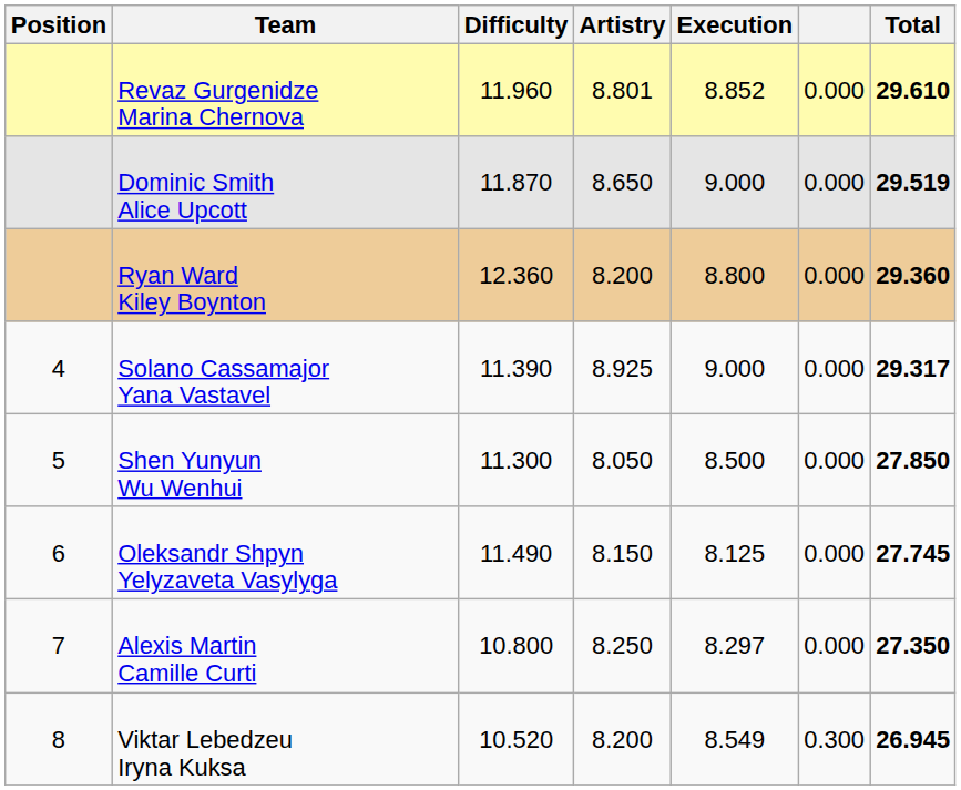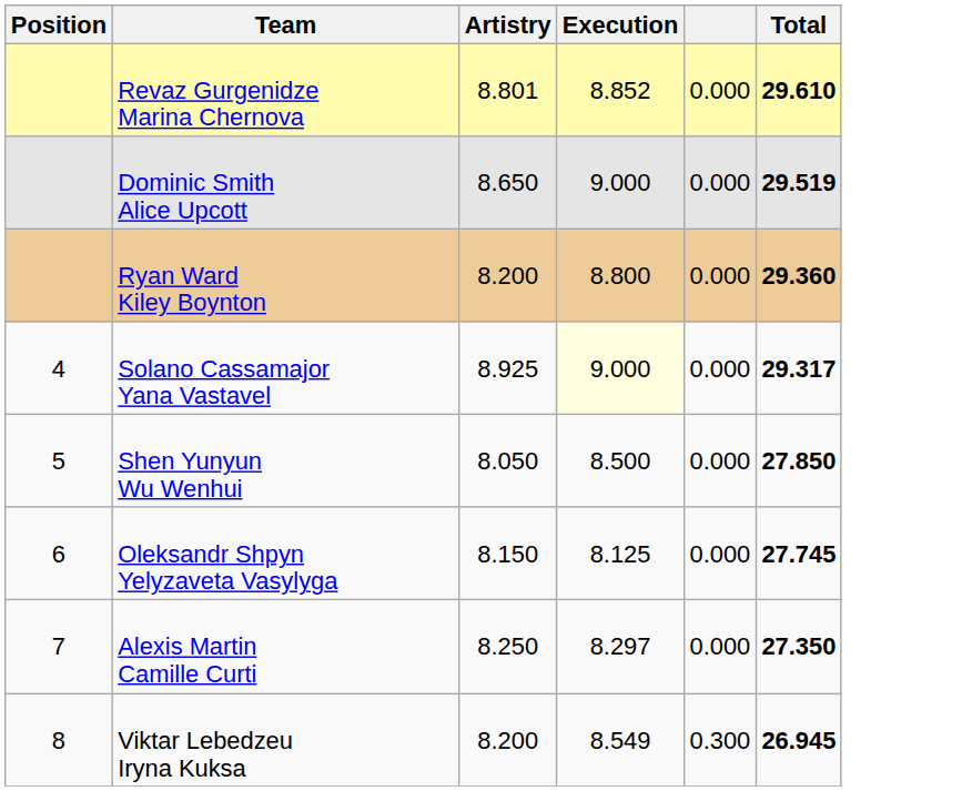 <table class="wikitable sortable" style="text-align:center; font-size:95%">
 <tr>
 <th scope=col>Position</th>
 <th scope="col" style="width:210px;">Team</th>
-<th scope=col>Difficulty</th>
 <th scope=col>Artistry</th>
 <th scope=col>Execution</th>
 <th scope=col></th>
 <th scope=col;>Total</th>
 </tr>
 <tr style="background:#fffcaf;">
 <td rowspan=1></td>
 <td style="text-align:left;"><br><a href='#'>Revaz Gurgenidze</a><br><a href='#'>Marina Chernova</a></td>
-<td>11.960</td>
 <td>8.801</td>
 <td>8.852</td>
 <td>0.000</td>
 <td><strong>29.610</strong></td>
 </tr>
 <tr style="background:#e5e5e5;">
 <td rowspan=1></td>
 <td style="text-align:left;"><br><a href='#'>Dominic Smith</a><br><a href='#'>Alice Upcott</a></td>
-<td>11.870</td>
 <td>8.650</td>
 <td>9.000</td>
 <td>0.000</td>
 <td><strong>29.519</strong></td>
 </tr>
 <tr style="background:#ec9;">
 <td rowspan=1></td>
 <td style="text-align:left;"><br><a href='#'>Ryan Ward</a><br><a href='#'>Kiley Boynton</a></td>
-<td>12.360</td>
 <td>8.200</td>
 <td>8.800</td>
 <td>0.000</td>
 <td><strong>29.360</strong></td>
 </tr>
 <tr>
 <td scope=row style="text-align:center">4</td>
 <td style="text-align:left;"><br><a href='#'>Solano Cassamajor</a><br><a href='#'>Yana Vastavel</a></td>
-<td>11.390</td>
 <td>8.925</td>
-<td>9.000</td>
+<td style="background: lightyellow;">9.000</td>
 <td>0.000</td>
 <td><strong>29.317</strong></td>
 </tr>
 <tr>
 <td scope=row style="text-align:center">5</td>
 <td style="text-align:left;"><br><a href='#'>Shen Yunyun</a><br><a href='#'>Wu Wenhui</a></td>
-<td>11.300</td>
 <td>8.050</td>
 <td>8.500</td>
 <td>0.000</td>
 <td><strong>27.850</strong></td>
 </tr>
 <tr>
 <td scope=row style="text-align:center">6</td>
 <td style="text-align:left;"><br><a href='#'>Oleksandr Shpyn</a><br><a href='#'>Yelyzaveta Vasylyga</a></td>
-<td>11.490</td>
 <td>8.150</td>
 <td>8.125</td>
 <td>0.000</td>
 <td><strong>27.745</strong></td>
 </tr>
 <tr>
 <td scope=row style="text-align:center">7</td>
 <td style="text-align:left;"><br><a href='#'>Alexis Martin</a><br><a href='#'>Camille Curti</a></td>
-<td>10.800</td>
 <td>8.250</td>
 <td>8.297</td>
 <td>0.000</td>
 <td><strong>27.350</strong></td>
 </tr>
 <tr>
 <td scope=row style="text-align:center">8</td>
 <td style="text-align:left;"><br>Viktar Lebedzeu<br>Iryna Kuksa</td>
-<td>10.520</td>
 <td>8.200</td>
 <td>8.549</td>
 <td>0.300</td>
 <td><strong>26.945</strong></td>
 </tr>
 </table>
